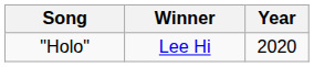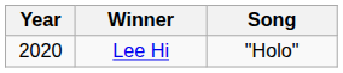 <table class="wikitable" style="text-align: center">
 <tr>
+<th width="50">Year</th>
+<th width="100">Winner</th>
 <th width="100">Song</th>
-<th width="100">Winner</th>
-<th width="50">Year</th>
 </tr>
 <tr>
+<td>2020</td>
+<td><a href='#'>Lee Hi</a></td>
 <td>"Holo"</td>
-<td><a href='#'>Lee Hi</a></td>
-<td>2020</td>
 </tr>
 </table>
